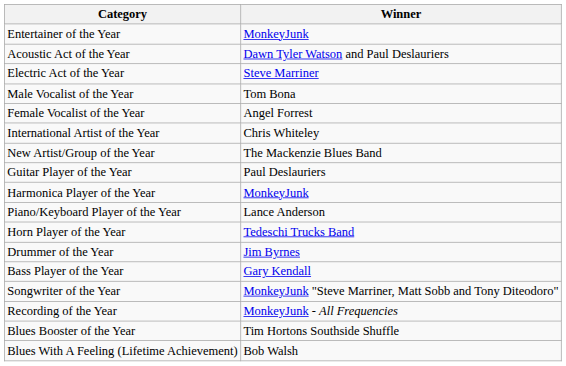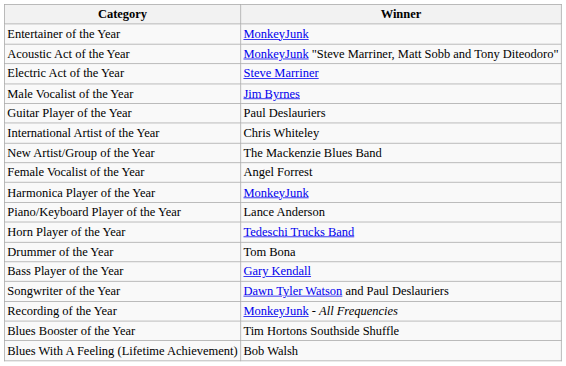 <table class="wikitable sortable" style="text-align:centre">
 <tr>
 <th>Category</th>
 <th>Winner</th>
 </tr>
 <tr>
 <td>Entertainer of the Year</td>
 <td><a href='#'>MonkeyJunk</a></td>
 </tr>
 <tr>
 <td>Acoustic Act of the Year</td>
-<td><a href='#'>Dawn Tyler Watson</a> and Paul Deslauriers</td>
+<td><a href='#'>MonkeyJunk</a> "Steve Marriner, Matt Sobb and Tony Diteodoro"</td>
 </tr>
 <tr>
 <td>Electric Act of the Year</td>
 <td><a href='#'>Steve Marriner</a></td>
 </tr>
 <tr>
 <td>Male Vocalist of the Year</td>
-<td>Tom Bona</td>
+<td><a href='#'>Jim Byrnes</a></td>
 </tr>
 <tr>
-<td>Female Vocalist of the Year</td>
-<td>Angel Forrest</td>
+<td>Guitar Player of the Year</td>
+<td>Paul Deslauriers</td>
 </tr>
 <tr>
 <td>International Artist of the Year</td>
 <td>Chris Whiteley</td>
 </tr>
 <tr>
 <td>New Artist/Group of the Year</td>
 <td>The Mackenzie Blues Band</td>
 </tr>
 <tr>
-<td>Guitar Player of the Year</td>
-<td>Paul Deslauriers</td>
+<td>Female Vocalist of the Year</td>
+<td>Angel Forrest</td>
 </tr>
 <tr>
 <td>Harmonica Player of the Year</td>
 <td><a href='#'>MonkeyJunk</a></td>
 </tr>
 <tr>
 <td>Piano/Keyboard Player of the Year</td>
 <td>Lance Anderson</td>
 </tr>
 <tr>
 <td>Horn Player of the Year</td>
 <td><a href='#'>Tedeschi Trucks Band</a></td>
 </tr>
 <tr>
 <td>Drummer of the Year</td>
-<td><a href='#'>Jim Byrnes</a></td>
+<td>Tom Bona</td>
 </tr>
 <tr>
 <td>Bass Player of the Year</td>
 <td><a href='#'>Gary Kendall</a></td>
 </tr>
 <tr>
 <td>Songwriter of the Year</td>
-<td><a href='#'>MonkeyJunk</a> "Steve Marriner, Matt Sobb and Tony Diteodoro"</td>
+<td><a href='#'>Dawn Tyler Watson</a> and Paul Deslauriers</td>
 </tr>
 <tr>
 <td>Recording of the Year</td>
 <td><a href='#'>MonkeyJunk</a> - <em>All Frequencies</em></td>
 </tr>
 <tr>
 <td>Blues Booster of the Year</td>
 <td>Tim Hortons Southside Shuffle</td>
 </tr>
 <tr>
 <td>Blues With A Feeling (Lifetime Achievement)</td>
 <td>Bob Walsh</td>
 </tr>
 </table>
